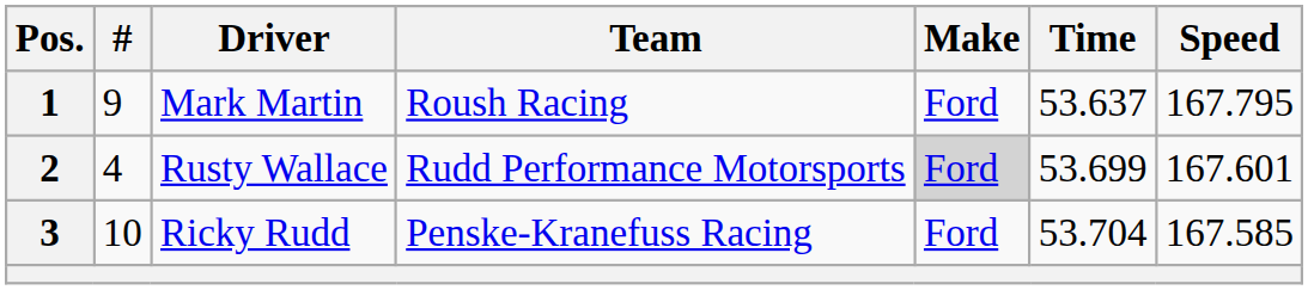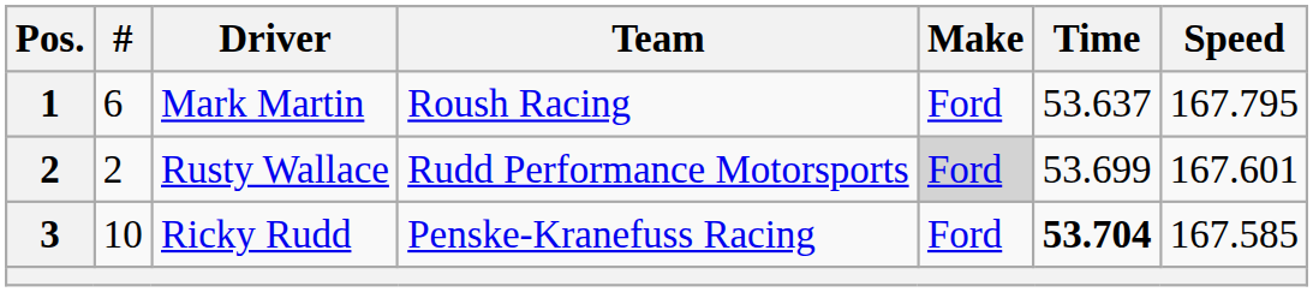 <table class="wikitable" style="font-size:95%">
 <tr>
 <th>Pos.</th>
 <th>#</th>
 <th>Driver</th>
 <th>Team</th>
 <th>Make</th>
 <th>Time</th>
 <th>Speed</th>
 </tr>
 <tr>
 <th>1</th>
-<td>9</td>
+<td>6</td>
 <td><a href='#'>Mark Martin</a></td>
 <td><a href='#'>Roush Racing</a></td>
 <td><a href='#'>Ford</a></td>
 <td>53.637</td>
 <td>167.795</td>
 </tr>
 <tr>
 <th>2</th>
-<td>4</td>
+<td>2</td>
 <td><a href='#'>Rusty Wallace</a></td>
 <td><a href='#'>Rudd Performance Motorsports</a></td>
 <td style="background: lightgrey;"><a href='#'>Ford</a></td>
 <td>53.699</td>
 <td>167.601</td>
 </tr>
 <tr>
 <th>3</th>
 <td>10</td>
 <td><a href='#'>Ricky Rudd</a></td>
 <td><a href='#'>Penske-Kranefuss Racing</a></td>
 <td><a href='#'>Ford</a></td>
-<td>53.704</td>
+<td><strong>53.704</strong></td>
 <td>167.585</td>
 </tr>
 <tr>
 <th colspan="7"></th>
 </tr>
 </table>
